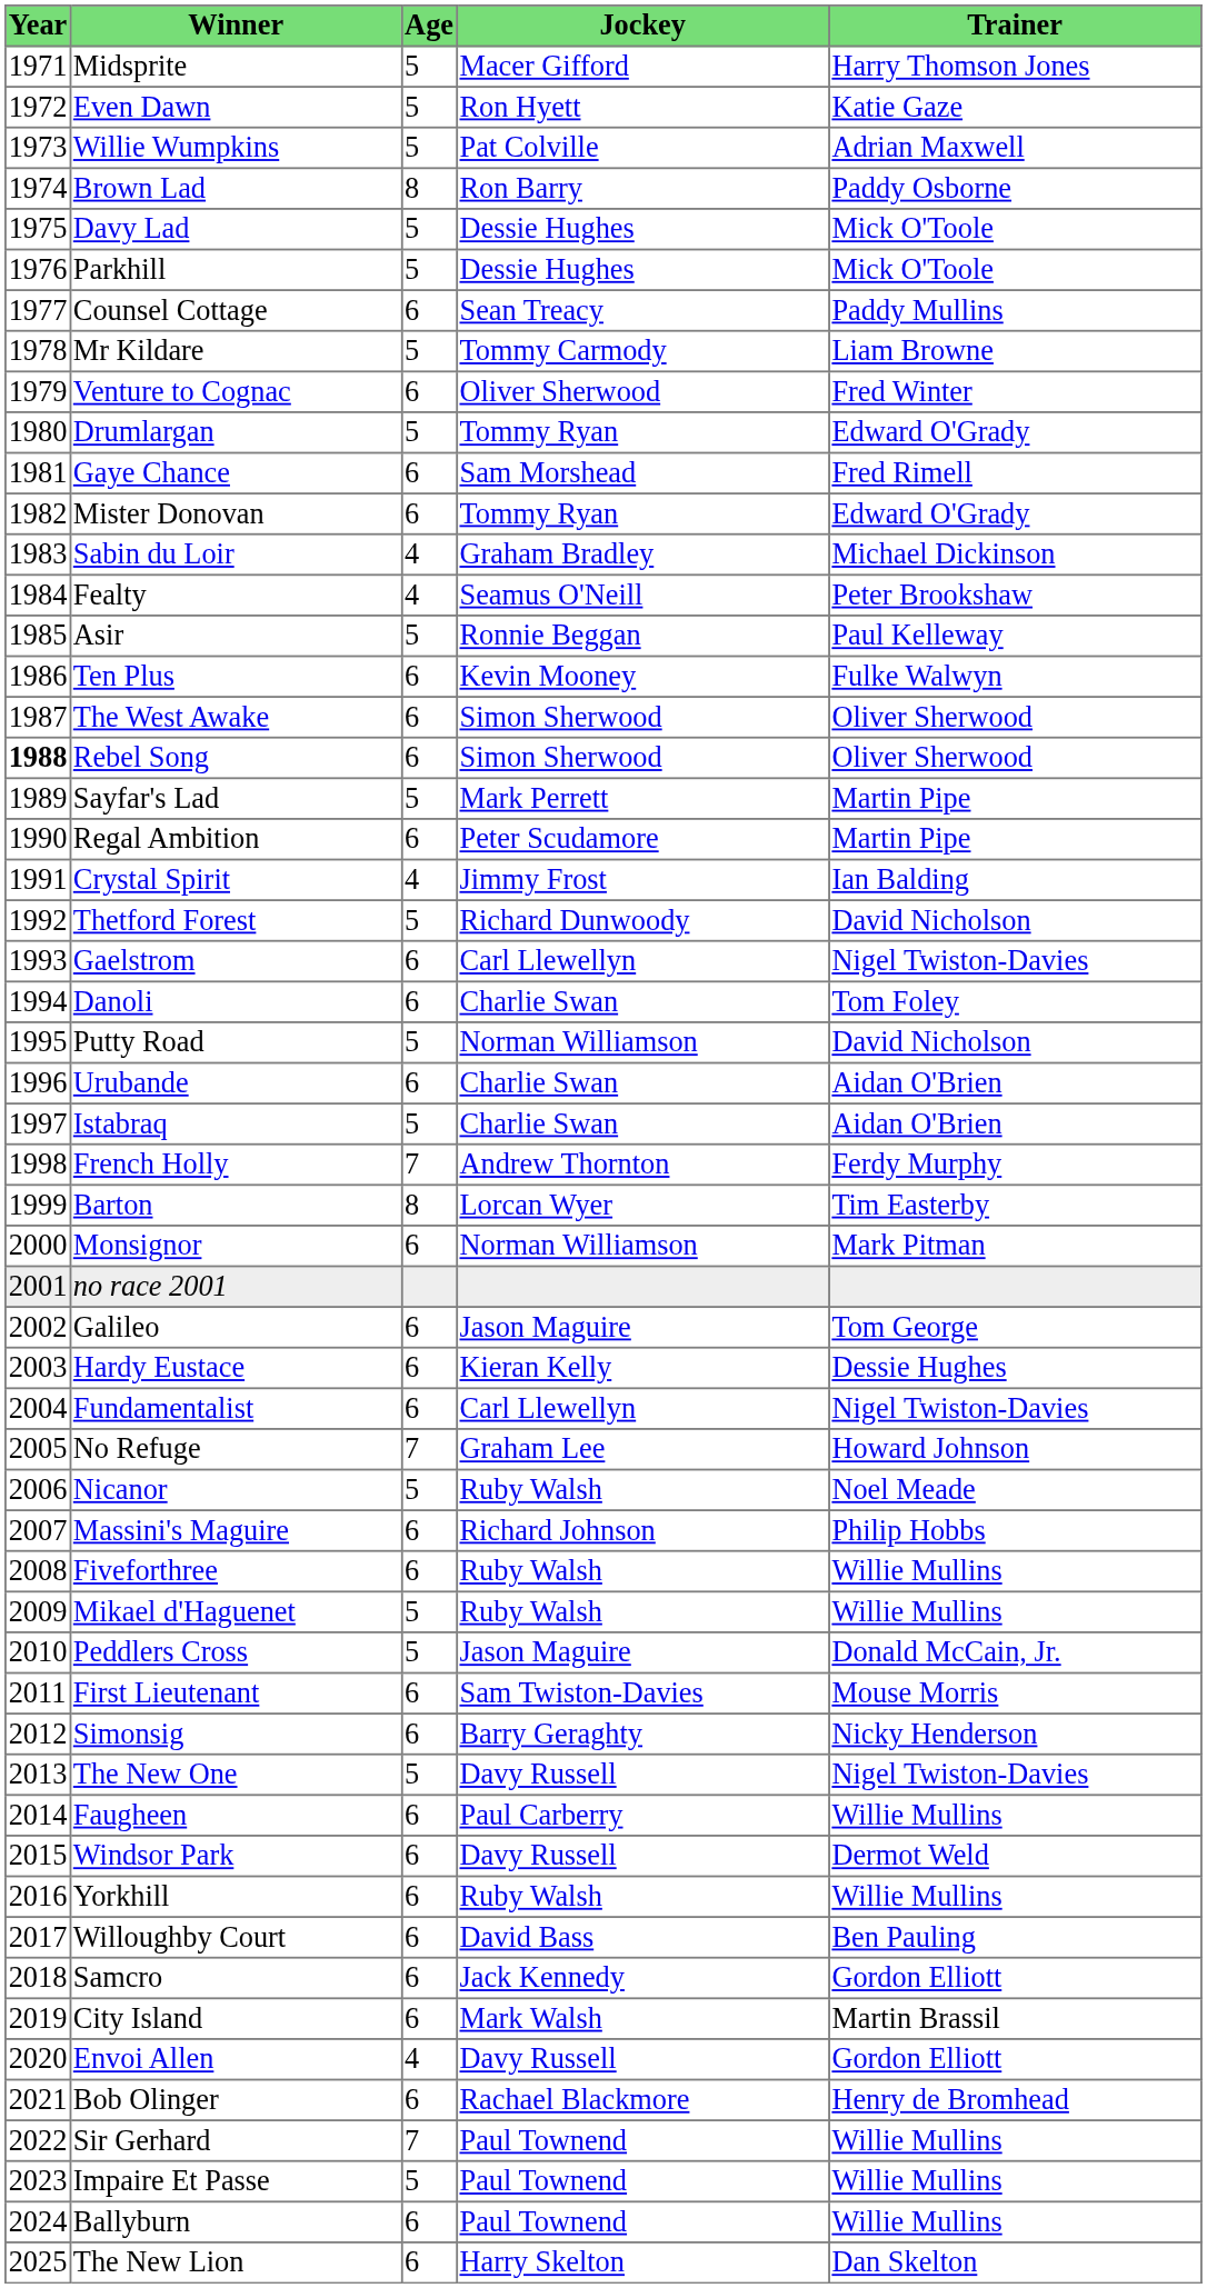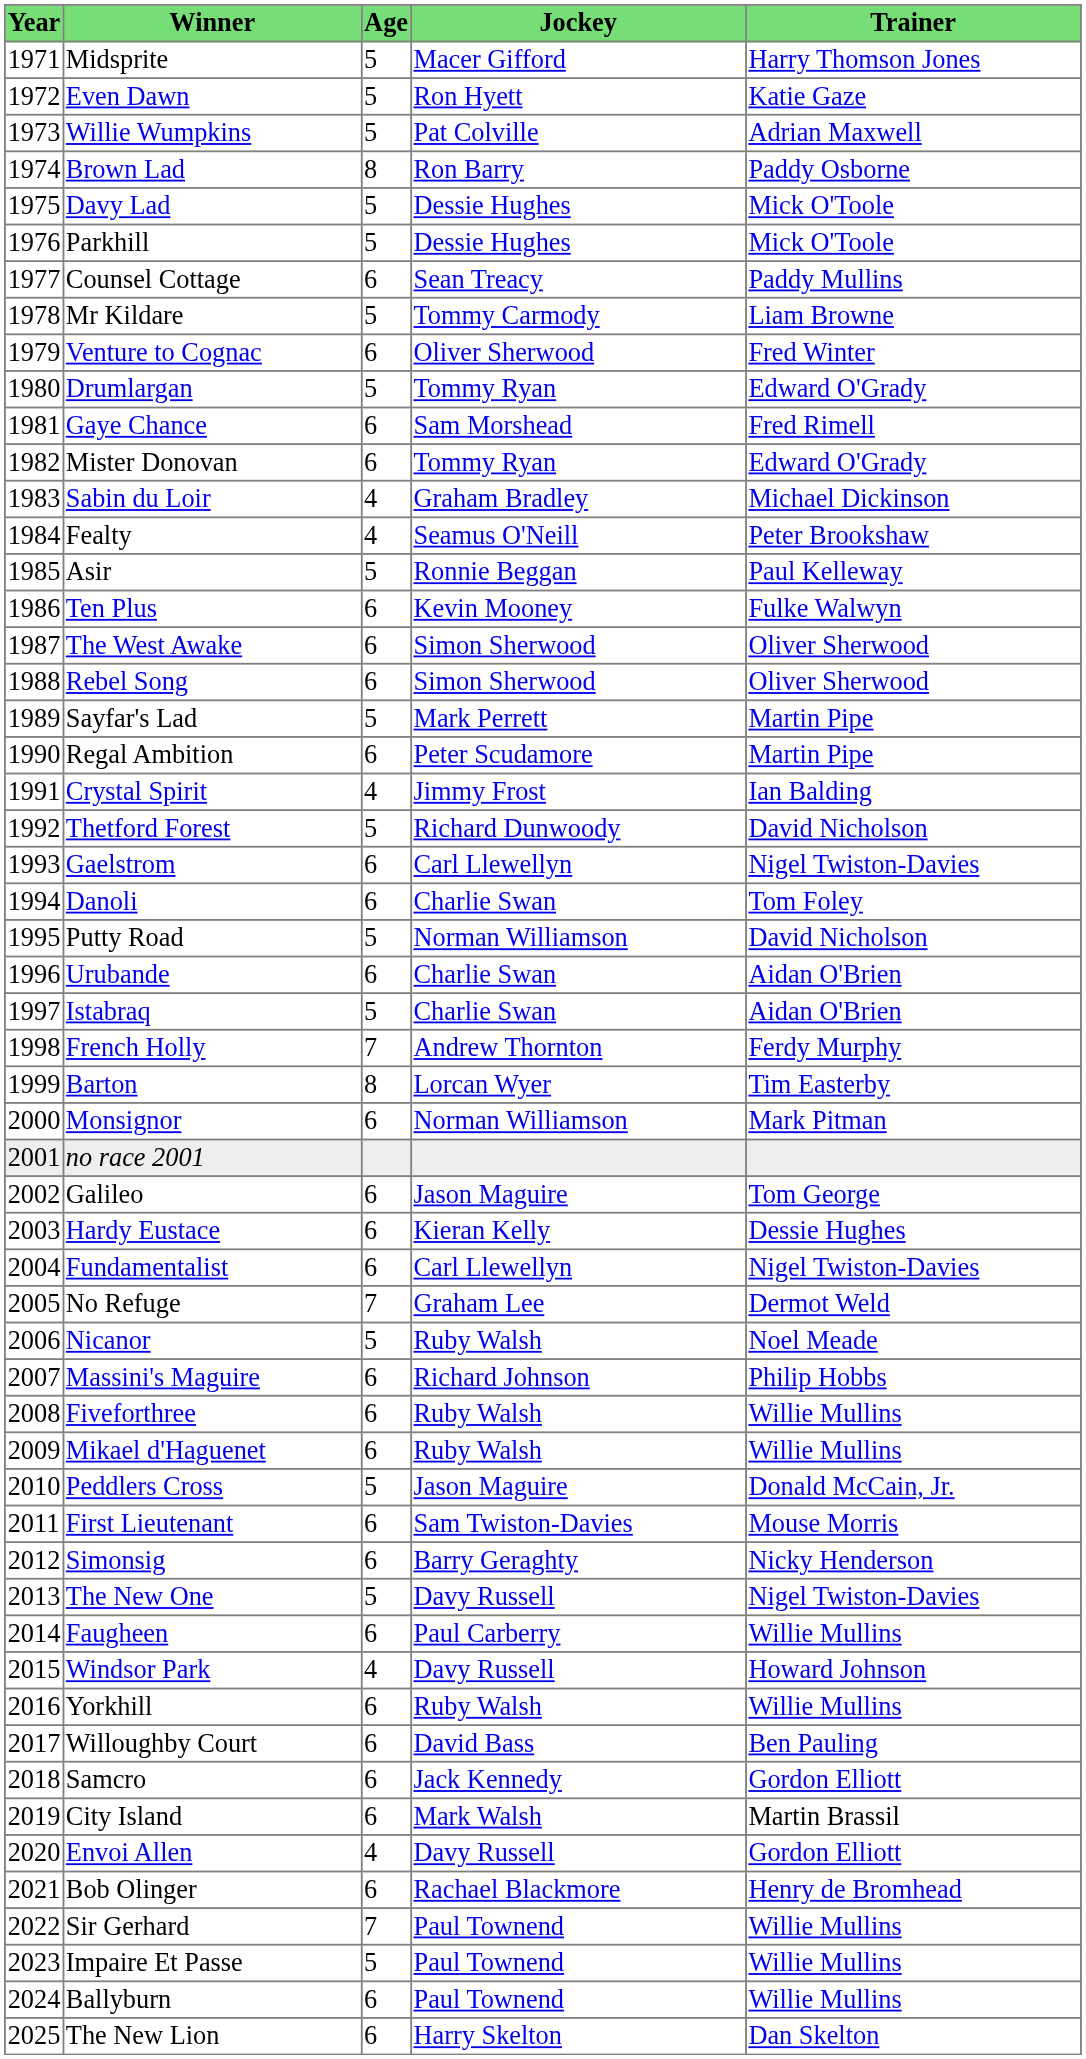 <table class = "sortable" | border="1" style="border-collapse: collapse; font-size:90%">
 <tr style="background:#7d7; text-align:center;">
 <th>Year</th>
 <th>Winner</th>
 <th>Age</th>
 <th>Jockey</th>
 <th>Trainer</th>
 </tr>
 <tr>
 <td>1971</td>
 <td style="width:160px;">Midsprite</td>
 <td>5</td>
 <td style="width:180px;"><a href='#'>Macer Gifford</a></td>
 <td style="width:180px;"><a href='#'>Harry Thomson Jones</a></td>
 </tr>
 <tr>
 <td>1972</td>
 <td><a href='#'>Even Dawn</a></td>
 <td>5</td>
 <td><a href='#'>Ron Hyett</a></td>
 <td><a href='#'>Katie Gaze</a></td>
 </tr>
 <tr>
 <td>1973</td>
 <td><a href='#'>Willie Wumpkins</a></td>
 <td>5</td>
 <td><a href='#'>Pat Colville</a></td>
 <td><a href='#'>Adrian Maxwell</a></td>
 </tr>
 <tr>
 <td>1974</td>
 <td><a href='#'>Brown Lad</a></td>
 <td>8</td>
 <td><a href='#'>Ron Barry</a></td>
 <td><a href='#'>Paddy Osborne</a></td>
 </tr>
 <tr>
 <td>1975</td>
 <td><a href='#'>Davy Lad</a></td>
 <td>5</td>
 <td><a href='#'>Dessie Hughes</a></td>
 <td><a href='#'>Mick O'Toole</a></td>
 </tr>
 <tr>
 <td>1976</td>
 <td>Parkhill</td>
 <td>5</td>
 <td><a href='#'>Dessie Hughes</a></td>
 <td><a href='#'>Mick O'Toole</a></td>
 </tr>
 <tr>
 <td>1977</td>
 <td>Counsel Cottage</td>
 <td>6</td>
 <td><a href='#'>Sean Treacy</a></td>
 <td><a href='#'>Paddy Mullins</a></td>
 </tr>
 <tr>
 <td>1978</td>
 <td>Mr Kildare</td>
 <td>5</td>
 <td><a href='#'>Tommy Carmody</a></td>
 <td><a href='#'>Liam Browne</a></td>
 </tr>
 <tr>
 <td>1979</td>
 <td><a href='#'>Venture to Cognac</a></td>
 <td>6</td>
 <td><a href='#'>Oliver Sherwood</a></td>
 <td><a href='#'>Fred Winter</a></td>
 </tr>
 <tr>
 <td>1980</td>
 <td><a href='#'>Drumlargan</a></td>
 <td>5</td>
 <td><a href='#'>Tommy Ryan</a></td>
 <td><a href='#'>Edward O'Grady</a></td>
 </tr>
 <tr>
 <td>1981</td>
 <td><a href='#'>Gaye Chance</a></td>
 <td>6</td>
 <td><a href='#'>Sam Morshead</a></td>
 <td><a href='#'>Fred Rimell</a></td>
 </tr>
 <tr>
 <td>1982</td>
 <td>Mister Donovan</td>
 <td>6</td>
 <td><a href='#'>Tommy Ryan</a></td>
 <td><a href='#'>Edward O'Grady</a></td>
 </tr>
 <tr>
 <td>1983</td>
 <td><a href='#'>Sabin du Loir</a></td>
 <td>4</td>
 <td><a href='#'>Graham Bradley</a></td>
 <td><a href='#'>Michael Dickinson</a></td>
 </tr>
 <tr>
 <td>1984</td>
 <td>Fealty</td>
 <td>4</td>
 <td><a href='#'>Seamus O'Neill</a></td>
 <td><a href='#'>Peter Brookshaw</a></td>
 </tr>
 <tr>
 <td>1985</td>
 <td>Asir</td>
 <td>5</td>
 <td><a href='#'>Ronnie Beggan</a></td>
 <td><a href='#'>Paul Kelleway</a></td>
 </tr>
 <tr>
 <td>1986</td>
 <td><a href='#'>Ten Plus</a></td>
 <td>6</td>
 <td><a href='#'>Kevin Mooney</a></td>
 <td><a href='#'>Fulke Walwyn</a></td>
 </tr>
 <tr>
 <td>1987</td>
 <td><a href='#'>The West Awake</a></td>
 <td>6</td>
 <td><a href='#'>Simon Sherwood</a></td>
 <td><a href='#'>Oliver Sherwood</a></td>
 </tr>
 <tr>
-<td><strong>1988</strong></td>
+<td>1988</td>
 <td><a href='#'>Rebel Song</a></td>
 <td>6</td>
 <td><a href='#'>Simon Sherwood</a></td>
 <td><a href='#'>Oliver Sherwood</a></td>
 </tr>
 <tr>
 <td>1989</td>
 <td>Sayfar's Lad</td>
 <td>5</td>
 <td><a href='#'>Mark Perrett</a></td>
 <td><a href='#'>Martin Pipe</a></td>
 </tr>
 <tr>
 <td>1990</td>
 <td>Regal Ambition</td>
 <td>6</td>
 <td><a href='#'>Peter Scudamore</a></td>
 <td><a href='#'>Martin Pipe</a></td>
 </tr>
 <tr>
 <td>1991</td>
 <td><a href='#'>Crystal Spirit</a></td>
 <td>4</td>
 <td><a href='#'>Jimmy Frost</a></td>
 <td><a href='#'>Ian Balding</a></td>
 </tr>
 <tr>
 <td>1992</td>
 <td><a href='#'>Thetford Forest</a></td>
 <td>5</td>
 <td><a href='#'>Richard Dunwoody</a></td>
 <td><a href='#'>David Nicholson</a></td>
 </tr>
 <tr>
 <td>1993</td>
 <td><a href='#'>Gaelstrom</a></td>
 <td>6</td>
 <td><a href='#'>Carl Llewellyn</a></td>
 <td><a href='#'>Nigel Twiston-Davies</a></td>
 </tr>
 <tr>
 <td>1994</td>
 <td><a href='#'>Danoli</a></td>
 <td>6</td>
 <td><a href='#'>Charlie Swan</a></td>
 <td><a href='#'>Tom Foley</a></td>
 </tr>
 <tr>
 <td>1995</td>
 <td>Putty Road</td>
 <td>5</td>
 <td><a href='#'>Norman Williamson</a></td>
 <td><a href='#'>David Nicholson</a></td>
 </tr>
 <tr>
 <td>1996</td>
 <td><a href='#'>Urubande</a></td>
 <td>6</td>
 <td><a href='#'>Charlie Swan</a></td>
 <td><a href='#'>Aidan O'Brien</a></td>
 </tr>
 <tr>
 <td>1997</td>
 <td><a href='#'>Istabraq</a></td>
 <td>5</td>
 <td><a href='#'>Charlie Swan</a></td>
 <td><a href='#'>Aidan O'Brien</a></td>
 </tr>
 <tr>
 <td>1998</td>
 <td><a href='#'>French Holly</a></td>
 <td>7</td>
 <td><a href='#'>Andrew Thornton</a></td>
 <td><a href='#'>Ferdy Murphy</a></td>
 </tr>
 <tr>
 <td>1999</td>
 <td><a href='#'>Barton</a></td>
 <td>8</td>
 <td><a href='#'>Lorcan Wyer</a></td>
 <td><a href='#'>Tim Easterby</a></td>
 </tr>
 <tr>
 <td>2000</td>
 <td><a href='#'>Monsignor</a></td>
 <td>6</td>
 <td><a href='#'>Norman Williamson</a></td>
 <td><a href='#'>Mark Pitman</a></td>
 </tr>
 <tr style="background:#eee;">
 <td><span>2001</span></td>
 <td><em>no race 2001</em> </td>
 <td></td>
 <td></td>
 <td></td>
 </tr>
 <tr>
 <td>2002</td>
 <td>Galileo</td>
 <td>6</td>
 <td><a href='#'>Jason Maguire</a></td>
 <td><a href='#'>Tom George</a></td>
 </tr>
 <tr>
 <td>2003</td>
 <td><a href='#'>Hardy Eustace</a></td>
 <td>6</td>
 <td><a href='#'>Kieran Kelly</a></td>
 <td><a href='#'>Dessie Hughes</a></td>
 </tr>
 <tr>
 <td>2004</td>
 <td><a href='#'>Fundamentalist</a></td>
 <td>6</td>
 <td><a href='#'>Carl Llewellyn</a></td>
 <td><a href='#'>Nigel Twiston-Davies</a></td>
 </tr>
 <tr>
 <td>2005</td>
 <td>No Refuge</td>
 <td>7</td>
 <td><a href='#'>Graham Lee</a></td>
-<td><a href='#'>Howard Johnson</a></td>
+<td><a href='#'>Dermot Weld</a></td>
 </tr>
 <tr>
 <td>2006</td>
 <td><a href='#'>Nicanor</a></td>
 <td>5</td>
 <td><a href='#'>Ruby Walsh</a></td>
 <td><a href='#'>Noel Meade</a></td>
 </tr>
 <tr>
 <td>2007</td>
 <td><a href='#'>Massini's Maguire</a></td>
 <td>6</td>
 <td><a href='#'>Richard Johnson</a></td>
 <td><a href='#'>Philip Hobbs</a></td>
 </tr>
 <tr>
 <td>2008</td>
 <td><a href='#'>Fiveforthree</a></td>
 <td>6</td>
 <td><a href='#'>Ruby Walsh</a></td>
 <td><a href='#'>Willie Mullins</a></td>
 </tr>
 <tr>
 <td>2009</td>
 <td><a href='#'>Mikael d'Haguenet</a></td>
-<td>5</td>
+<td>6</td>
 <td><a href='#'>Ruby Walsh</a></td>
 <td><a href='#'>Willie Mullins</a></td>
 </tr>
 <tr>
 <td>2010</td>
 <td><a href='#'>Peddlers Cross</a></td>
 <td>5</td>
 <td><a href='#'>Jason Maguire</a></td>
 <td><a href='#'>Donald McCain, Jr.</a></td>
 </tr>
 <tr>
 <td>2011</td>
 <td><a href='#'>First Lieutenant</a></td>
 <td>6</td>
 <td><a href='#'>Sam Twiston-Davies</a></td>
 <td><a href='#'>Mouse Morris</a></td>
 </tr>
 <tr>
 <td>2012</td>
 <td><a href='#'>Simonsig</a></td>
 <td>6</td>
 <td><a href='#'>Barry Geraghty</a></td>
 <td><a href='#'>Nicky Henderson</a></td>
 </tr>
 <tr>
 <td>2013</td>
 <td><a href='#'>The New One</a></td>
 <td>5</td>
 <td><a href='#'>Davy Russell</a></td>
 <td><a href='#'>Nigel Twiston-Davies</a></td>
 </tr>
 <tr>
 <td>2014</td>
 <td><a href='#'>Faugheen</a></td>
 <td>6</td>
 <td><a href='#'>Paul Carberry</a></td>
 <td><a href='#'>Willie Mullins</a></td>
 </tr>
 <tr>
 <td>2015</td>
 <td><a href='#'>Windsor Park</a></td>
-<td>6</td>
+<td>4</td>
 <td><a href='#'>Davy Russell</a></td>
-<td><a href='#'>Dermot Weld</a></td>
+<td><a href='#'>Howard Johnson</a></td>
 </tr>
 <tr>
 <td>2016</td>
 <td>Yorkhill</td>
 <td>6</td>
 <td><a href='#'>Ruby Walsh</a></td>
 <td><a href='#'>Willie Mullins</a></td>
 </tr>
 <tr>
 <td>2017</td>
 <td>Willoughby Court</td>
 <td>6</td>
 <td><a href='#'>David Bass</a></td>
 <td><a href='#'>Ben Pauling</a></td>
 </tr>
 <tr>
 <td>2018</td>
 <td>Samcro</td>
 <td>6</td>
 <td><a href='#'>Jack Kennedy</a></td>
 <td><a href='#'>Gordon Elliott</a></td>
 </tr>
 <tr>
 <td>2019</td>
 <td>City Island</td>
 <td>6</td>
 <td><a href='#'>Mark Walsh</a></td>
 <td>Martin Brassil</td>
 </tr>
 <tr>
 <td>2020</td>
 <td><a href='#'>Envoi Allen</a></td>
 <td>4</td>
 <td><a href='#'>Davy Russell</a></td>
 <td><a href='#'>Gordon Elliott</a></td>
 </tr>
 <tr>
 <td>2021</td>
 <td>Bob Olinger</td>
 <td>6</td>
 <td><a href='#'>Rachael Blackmore</a></td>
 <td><a href='#'>Henry de Bromhead</a></td>
 </tr>
 <tr>
 <td>2022</td>
 <td>Sir Gerhard</td>
 <td>7</td>
 <td><a href='#'>Paul Townend</a></td>
 <td><a href='#'>Willie Mullins</a></td>
 </tr>
 <tr>
 <td>2023</td>
 <td>Impaire Et Passe</td>
 <td>5</td>
 <td><a href='#'>Paul Townend</a></td>
 <td><a href='#'>Willie Mullins</a></td>
 </tr>
 <tr>
 <td>2024</td>
 <td>Ballyburn</td>
 <td>6</td>
 <td><a href='#'>Paul Townend</a></td>
 <td><a href='#'>Willie Mullins</a></td>
 </tr>
 <tr>
 <td>2025</td>
 <td>The New Lion</td>
 <td>6</td>
 <td><a href='#'>Harry Skelton</a></td>
 <td><a href='#'>Dan Skelton</a></td>
 </tr>
 </table>
